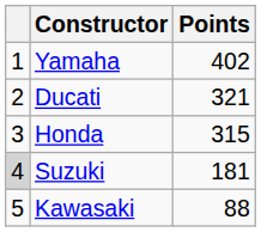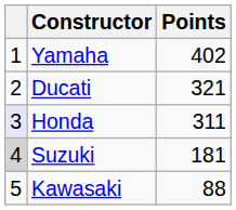 <table class="wikitable" style="font-size: 95%;">
 <tr>
 <th></th>
 <th>Constructor</th>
 <th>Points</th>
 </tr>
 <tr>
 <td align=center>1</td>
 <td> <a href='#'>Yamaha</a></td>
 <td align=right>402</td>
 </tr>
 <tr>
 <td align=center>2</td>
 <td> <a href='#'>Ducati</a></td>
 <td align=right>321</td>
 </tr>
 <tr>
-<td align=center>3</td>
+<td align=center style="background: lavender;">3</td>
 <td> <a href='#'>Honda</a></td>
-<td align=right>315</td>
+<td align=right>311</td>
 </tr>
 <tr>
 <td align=center style="background: lightgrey;">4</td>
 <td> <a href='#'>Suzuki</a></td>
 <td align=right>181</td>
 </tr>
 <tr>
 <td align=center>5</td>
 <td> <a href='#'>Kawasaki</a></td>
 <td align=right>88</td>
 </tr>
 </table>
